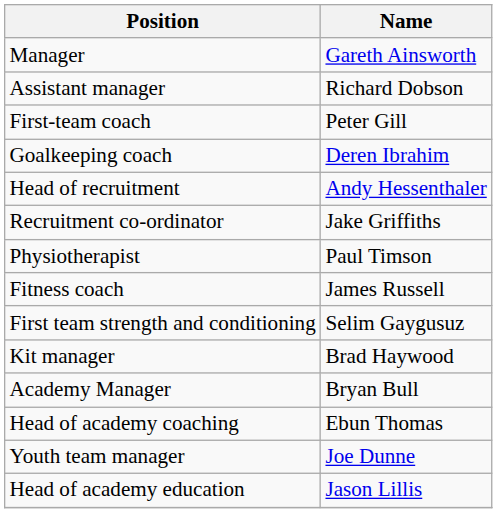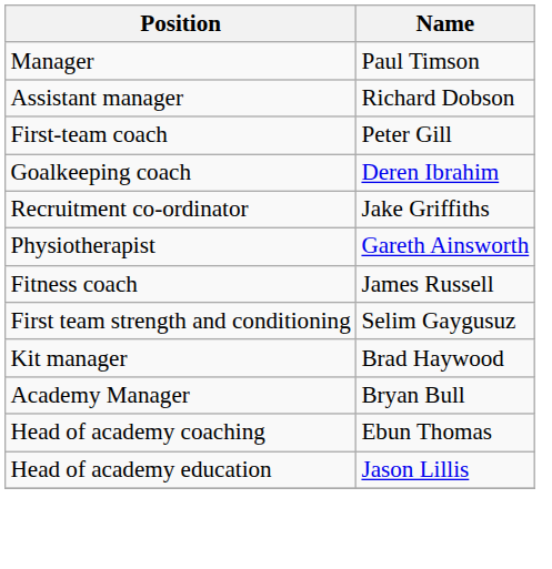 <table class="wikitable">
 <tr>
 <th>Position</th>
 <th>Name</th>
 </tr>
 <tr>
 <td>Manager</td>
-<td><a href='#'>Gareth Ainsworth</a></td>
+<td>Paul Timson</td>
 </tr>
 <tr>
 <td>Assistant manager</td>
 <td>Richard Dobson</td>
 </tr>
 <tr>
 <td>First-team coach</td>
 <td>Peter Gill</td>
 </tr>
 <tr>
 <td>Goalkeeping coach</td>
 <td><a href='#'>Deren Ibrahim</a></td>
 </tr>
 <tr>
-<td>Head of recruitment</td>
-<td><a href='#'>Andy Hessenthaler</a></td>
-</tr>
-<tr>
 <td>Recruitment co-ordinator</td>
 <td>Jake Griffiths</td>
 </tr>
 <tr>
 <td>Physiotherapist</td>
-<td>Paul Timson</td>
+<td><a href='#'>Gareth Ainsworth</a></td>
 </tr>
 <tr>
 <td>Fitness coach</td>
 <td>James Russell</td>
 </tr>
 <tr>
 <td>First team strength and conditioning</td>
 <td>Selim Gaygusuz</td>
 </tr>
 <tr>
 <td>Kit manager</td>
 <td>Brad Haywood</td>
 </tr>
 <tr>
 <td>Academy Manager</td>
 <td>Bryan Bull</td>
 </tr>
 <tr>
 <td>Head of academy coaching</td>
 <td>Ebun Thomas</td>
 </tr>
 <tr>
-<td>Youth team manager</td>
-<td><a href='#'>Joe Dunne</a></td>
-</tr>
-<tr>
 <td>Head of academy education</td>
 <td><a href='#'>Jason Lillis</a></td>
 </tr>
 <tr>
 </tr>
 </table>
